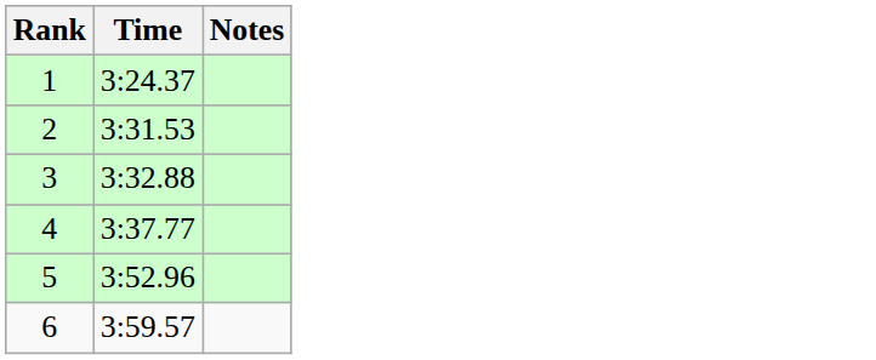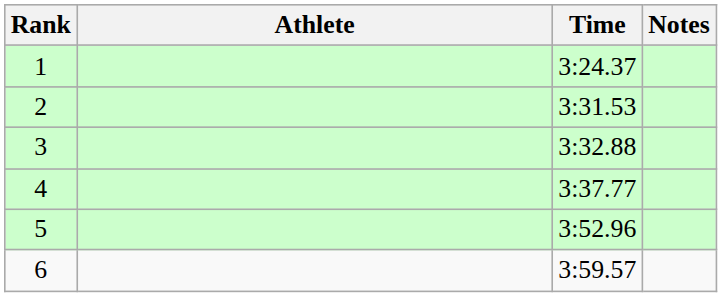 <table class="wikitable" style="text-align:center">
 <tr>
 <th>Rank</th>
+<th Style="width:18em">Athlete</th>
 <th>Time</th>
 <th>Notes</th>
 </tr>
 <tr style="background:#cfc">
 <td>1</td>
+<td style="text-align:left"></td>
 <td>3:24.37</td>
 <td></td>
 </tr>
 <tr style="background:#cfc">
 <td>2</td>
+<td style="text-align:left"></td>
 <td>3:31.53</td>
 <td></td>
 </tr>
 <tr style="background:#cfc">
 <td>3</td>
+<td style="text-align:left"></td>
 <td>3:32.88</td>
 <td></td>
 </tr>
 <tr style="background:#cfc">
 <td>4</td>
+<td style="text-align:left"></td>
 <td>3:37.77</td>
 <td></td>
 </tr>
 <tr style="background:#cfc">
 <td>5</td>
+<td style="text-align:left"></td>
 <td>3:52.96</td>
 <td></td>
 </tr>
 <tr>
 <td>6</td>
+<td style="text-align:left"></td>
 <td>3:59.57</td>
 <td></td>
 </tr>
 </table>
